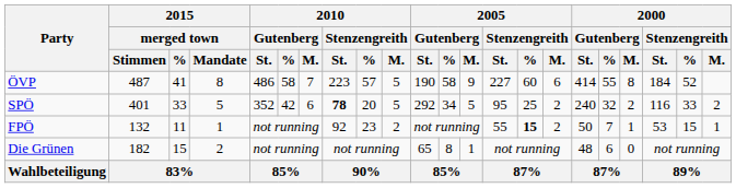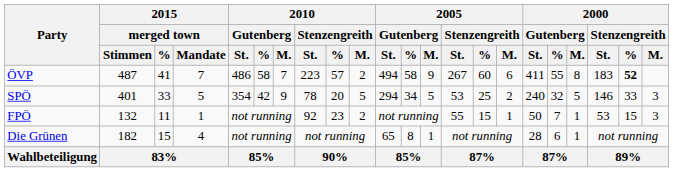 <table class=wikitable style=text-align:center>
 <tr>
 <th rowspan=3>Party</th>
 <th colspan=3>2015</th>
 <th colspan=6>2010</th>
 <th colspan=6>2005</th>
 <th colspan=6>2000</th>
 </tr>
 <tr>
 <th colspan=3>merged town</th>
 <th colspan=3>Gutenberg</th>
 <th colspan=3>Stenzengreith</th>
 <th colspan=3>Gutenberg</th>
 <th colspan=3>Stenzengreith</th>
 <th colspan=3>Gutenberg</th>
 <th colspan=3>Stenzengreith</th>
 </tr>
 <tr>
 <th>Stimmen</th>
 <th>%</th>
 <th>Mandate</th>
 <th>St.</th>
 <th>%</th>
 <th>M.</th>
 <th>St.</th>
 <th>%</th>
 <th>M.</th>
 <th>St.</th>
 <th>%</th>
 <th>M.</th>
 <th>St.</th>
 <th>%</th>
 <th>M.</th>
 <th>St.</th>
 <th>%</th>
 <th>M.</th>
 <th>St.</th>
 <th>%</th>
 <th>M.</th>
 </tr>
 <tr>
 <td style="text-align:left"><a href='#'>ÖVP</a></td>
 <td>487</td>
 <td>41</td>
-<td>8</td>
+<td>7</td>
 <td>486</td>
 <td>58</td>
 <td>7</td>
 <td>223</td>
 <td>57</td>
-<td>5</td>
-<td>190</td>
+<td>2</td>
+<td>494</td>
 <td>58</td>
 <td>9</td>
-<td>227</td>
+<td>267</td>
 <td>60</td>
 <td>6</td>
-<td>414</td>
+<td>411</td>
 <td>55</td>
 <td>8</td>
-<td>184</td>
-<td>52</td>
+<td>183</td>
+<td><strong>52</strong></td>
 <td 5></td>
 </tr>
 <tr>
 <td style="text-align:left"><a href='#'>SPÖ</a></td>
 <td>401</td>
 <td>33</td>
 <td>5</td>
-<td>352</td>
+<td>354</td>
 <td>42</td>
-<td>6</td>
-<td><strong>78</strong></td>
+<td>9</td>
+<td>78</td>
 <td>20</td>
 <td>5</td>
-<td>292</td>
+<td>294</td>
 <td>34</td>
 <td>5</td>
-<td>95</td>
+<td>53</td>
 <td>25</td>
 <td>2</td>
 <td>240</td>
 <td>32</td>
-<td>2</td>
-<td>116</td>
+<td>5</td>
+<td>146</td>
 <td>33</td>
-<td>2</td>
+<td>3</td>
 </tr>
 <tr>
 <td style=text-align:left><a href='#'>FPÖ</a></td>
 <td>132</td>
 <td>11</td>
 <td>1</td>
 <td colspan=3><em>not running</em></td>
 <td>92</td>
 <td>23</td>
 <td>2</td>
 <td colspan=3><em>not running</em></td>
 <td>55</td>
-<td><strong>15</strong></td>
-<td>2</td>
+<td>15</td>
+<td>1</td>
 <td>50</td>
 <td>7</td>
 <td>1</td>
 <td>53</td>
 <td>15</td>
-<td>1</td>
+<td>3</td>
 </tr>
 <tr>
 <td style=text-align:left><a href='#'>Die Grünen</a></td>
 <td>182</td>
 <td>15</td>
-<td>2</td>
+<td>4</td>
 <td colspan=3><em>not running</em></td>
 <td colspan=3><em>not running</em></td>
 <td>65</td>
 <td>8</td>
 <td>1</td>
 <td colspan=3><em>not running</em></td>
-<td>48</td>
+<td>28</td>
 <td>6</td>
-<td>0</td>
+<td>1</td>
 <td colspan=3><em>not running</em></td>
 </tr>
 <tr>
 <th>Wahlbeteiligung</th>
 <th colspan=3>83%</th>
 <th colspan=3>85%</th>
 <th colspan=3>90%</th>
 <th colspan=3>85%</th>
 <th colspan=3>87%</th>
 <th colspan=3>87%</th>
 <th colspan=3>89%</th>
 </tr>
 </table>
